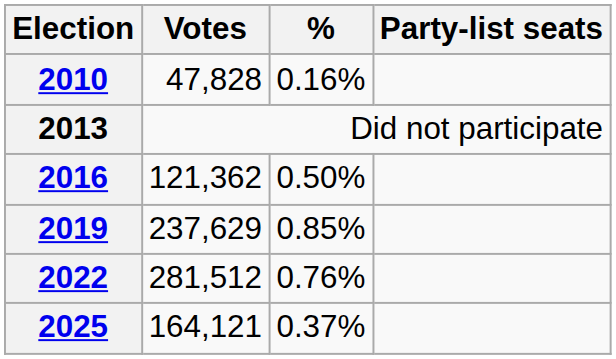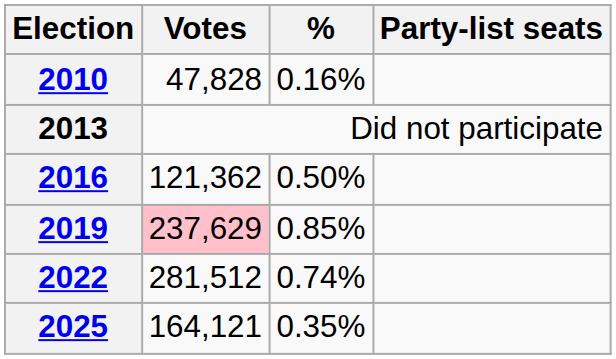 <table class="wikitable" style="text-align:right">
 <tr>
 <th>Election</th>
 <th>Votes</th>
 <th>%</th>
 <th>Party-list seats</th>
 </tr>
 <tr>
 <th><a href='#'>2010</a></th>
 <td>47,828</td>
 <td>0.16%</td>
 <td></td>
 </tr>
 <tr>
 <th>2013</th>
 <td colspan="3">Did not participate</td>
 </tr>
 <tr>
 <th align="left"><a href='#'>2016</a></th>
 <td>121,362</td>
 <td>0.50%</td>
 <td></td>
 </tr>
 <tr>
 <th align="left"><a href='#'>2019</a></th>
-<td>237,629</td>
+<td style="background: pink;">237,629</td>
 <td>0.85%</td>
 <td></td>
 </tr>
 <tr>
 <th align=left><a href='#'>2022</a></th>
 <td>281,512</td>
-<td>0.76%</td>
+<td>0.74%</td>
 <td></td>
 </tr>
 <tr>
 <th align=left><a href='#'>2025</a></th>
 <td>164,121</td>
-<td>0.37%</td>
+<td>0.35%</td>
 <td></td>
 </tr>
 </table>
